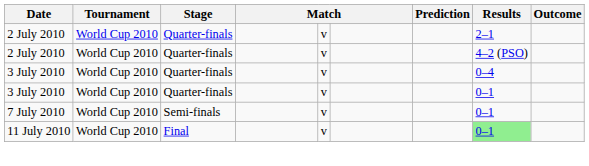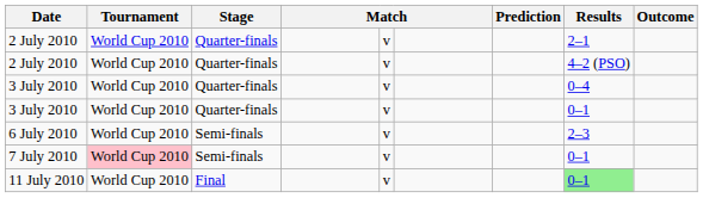 <table class="wikitable sortable">
 <tr>
 <th>Date</th>
 <th>Tournament</th>
 <th>Stage</th>
 <th colspan="3">Match</th>
 <th>Prediction</th>
 <th>Results</th>
 <th>Outcome</th>
 </tr>
 <tr>
 <td>2 July 2010</td>
 <td><a href='#'>World Cup 2010</a></td>
 <td><a href='#'>Quarter-finals</a></td>
 <td width="100"></td>
 <td>v</td>
 <td width="100"></td>
 <td></td>
 <td><a href='#'>2–1</a></td>
 <td></td>
 </tr>
 <tr>
 <td>2 July 2010</td>
 <td>World Cup 2010</td>
 <td>Quarter-finals</td>
 <td></td>
 <td>v</td>
 <td></td>
 <td></td>
 <td><a href='#'>4–2</a> (<a href='#'>PSO</a>)</td>
 <td></td>
 </tr>
 <tr>
 <td>3 July 2010</td>
 <td>World Cup 2010</td>
 <td>Quarter-finals</td>
 <td></td>
 <td>v</td>
 <td></td>
 <td></td>
 <td><a href='#'>0–4</a></td>
 <td></td>
 </tr>
 <tr>
 <td>3 July 2010</td>
 <td>World Cup 2010</td>
 <td>Quarter-finals</td>
 <td></td>
 <td>v</td>
 <td></td>
 <td></td>
 <td><a href='#'>0–1</a></td>
 <td></td>
 </tr>
 <tr>
+<td>6 July 2010</td>
+<td>World Cup 2010</td>
+<td>Semi-finals</td>
+<td></td>
+<td>v</td>
+<td></td>
+<td></td>
+<td><a href='#'>2–3</a></td>
+<td></td>
+</tr>
+<tr>
 <td>7 July 2010</td>
-<td>World Cup 2010</td>
+<td style="background: pink;">World Cup 2010</td>
 <td>Semi-finals</td>
 <td></td>
 <td>v</td>
 <td></td>
 <td></td>
 <td><a href='#'>0–1</a></td>
 <td></td>
 </tr>
 <tr>
 <td>11 July 2010</td>
 <td>World Cup 2010</td>
 <td><a href='#'>Final</a></td>
 <td></td>
 <td>v</td>
 <td></td>
 <td></td>
 <td style="background: lightgreen;"><a href='#'>0–1</a></td>
 <td></td>
 </tr>
 </table>
